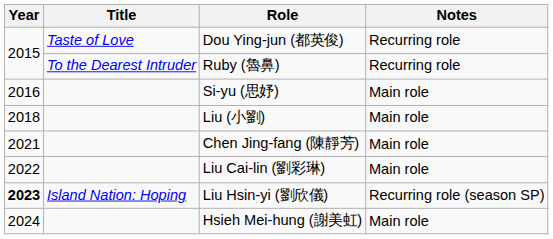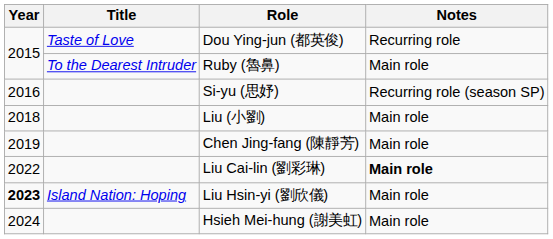 <table class="wikitable">
 <tr>
 <th>Year</th>
 <th>Title</th>
 <th>Role</th>
 <th>Notes</th>
 </tr>
 <tr>
 <td rowspan="2">2015</td>
 <td><em><a href='#'>Taste of Love</a></em></td>
 <td>Dou Ying-jun (都英俊)</td>
 <td>Recurring role</td>
 </tr>
 <tr>
 <td><em><a href='#'>To the Dearest Intruder</a></em></td>
 <td>Ruby (魯鼻)</td>
-<td>Recurring role</td>
+<td>Main role</td>
 </tr>
 <tr>
 <td>2016</td>
 <td><em></em></td>
 <td>Si-yu (思妤)</td>
-<td>Main role</td>
+<td>Recurring role (season SP)</td>
 </tr>
 <tr>
 <td>2018</td>
 <td><em></em></td>
 <td>Liu (小劉)</td>
 <td>Main role</td>
 </tr>
 <tr>
-<td>2021</td>
+<td>2019</td>
 <td><em></em></td>
 <td>Chen Jing-fang (陳靜芳)</td>
 <td>Main role</td>
 </tr>
 <tr>
 <td>2022</td>
 <td><em></em></td>
 <td>Liu Cai-lin (劉彩琳)</td>
-<td>Main role</td>
+<td><strong>Main role</strong></td>
 </tr>
 <tr>
 <td><strong>2023</strong></td>
 <td><em><a href='#'>Island Nation: Hoping</a></em></td>
 <td>Liu Hsin-yi (劉欣儀)</td>
-<td>Recurring role (season SP)</td>
+<td>Main role</td>
 </tr>
 <tr>
 <td>2024</td>
 <td><em></em></td>
 <td>Hsieh Mei-hung (謝美虹)</td>
 <td>Main role</td>
 </tr>
 </table>
